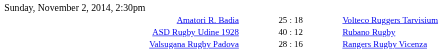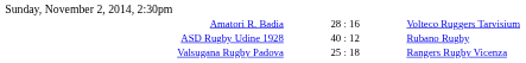 <table style="width:70%;" cellspacing="1">
 <tr>
 <th width=35%></th>
 <th width=15%></th>
 <th></th>
 </tr>
 <tr>
 <td>Sunday, November 2, 2014, 2:30pm</td>
 </tr>
 <tr style=font-size:90%>
 <td align=right><a href='#'>Amatori R. Badia</a></td>
-<td align=center>25 : 18</td>
+<td align=center>28 : 16</td>
 <td><a href='#'>Volteco Ruggers Tarvisium</a></td>
 </tr>
 <tr style=font-size:90%>
 <td align=right><a href='#'>ASD Rugby Udine 1928</a></td>
 <td align=center>40 : 12</td>
 <td><a href='#'>Rubano Rugby</a></td>
 </tr>
 <tr style=font-size:90%>
 <td align=right><a href='#'>Valsugana Rugby Padova</a></td>
-<td align=center>28 : 16</td>
+<td align=center>25 : 18</td>
 <td><a href='#'>Rangers Rugby Vicenza</a></td>
 </tr>
 </table>
